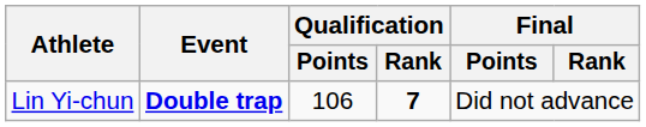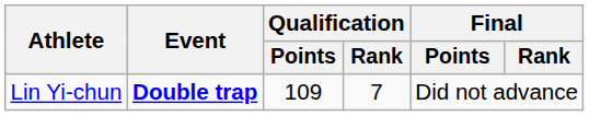 <table class="wikitable" style="font-size:90%">
 <tr>
 <th rowspan="2">Athlete</th>
 <th rowspan="2">Event</th>
 <th colspan=2>Qualification</th>
 <th colspan=2>Final</th>
 </tr>
 <tr style="font-size:95%">
 <th>Points</th>
 <th>Rank</th>
 <th>Points</th>
 <th>Rank</th>
 </tr>
 <tr align=center>
 <td align=left><a href='#'>Lin Yi-chun</a></td>
 <td align=left><strong><a href='#'>Double trap</a></strong></td>
-<td>106</td>
-<td><strong>7</strong></td>
+<td>109</td>
+<td>7</td>
 <td colspan=2>Did not advance</td>
 </tr>
 </table>
